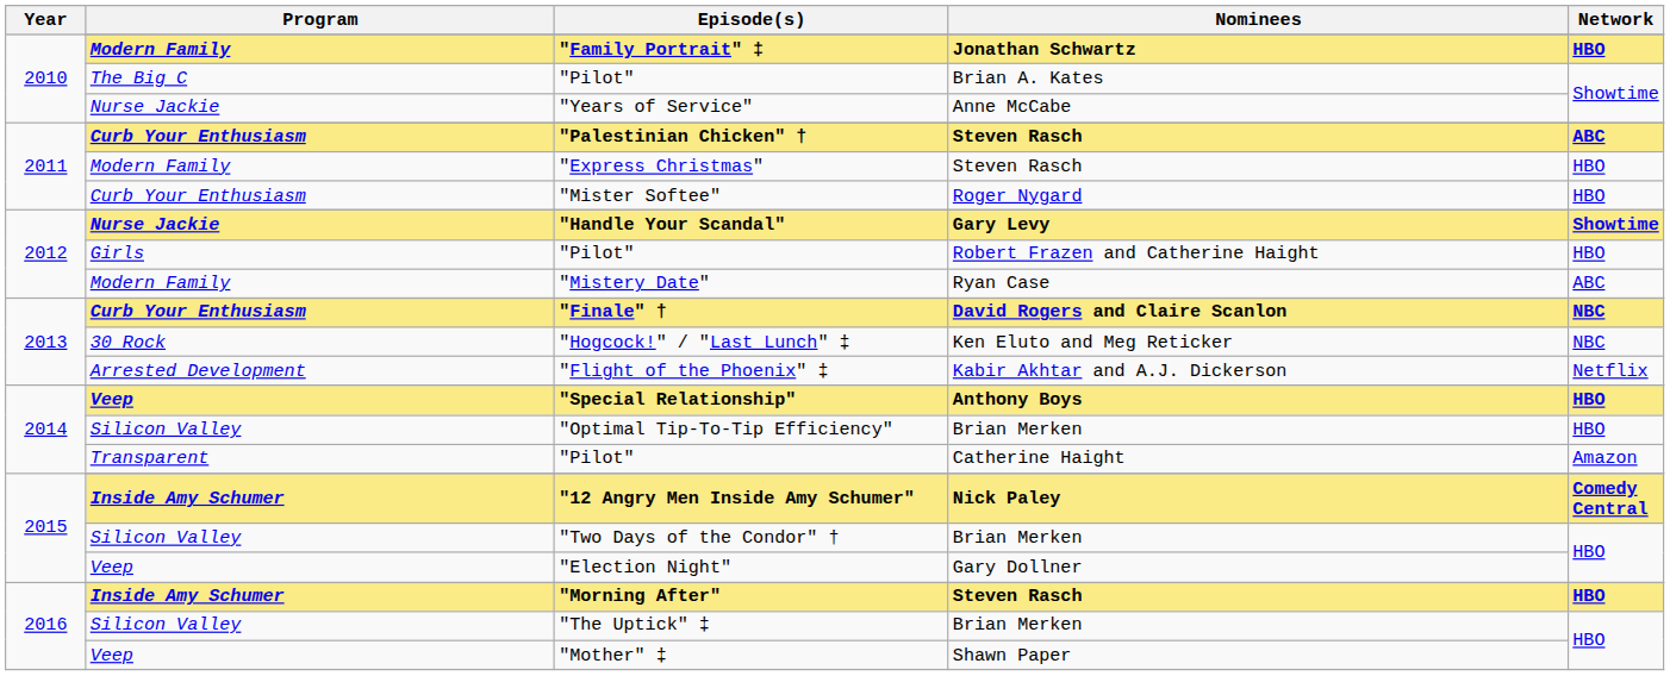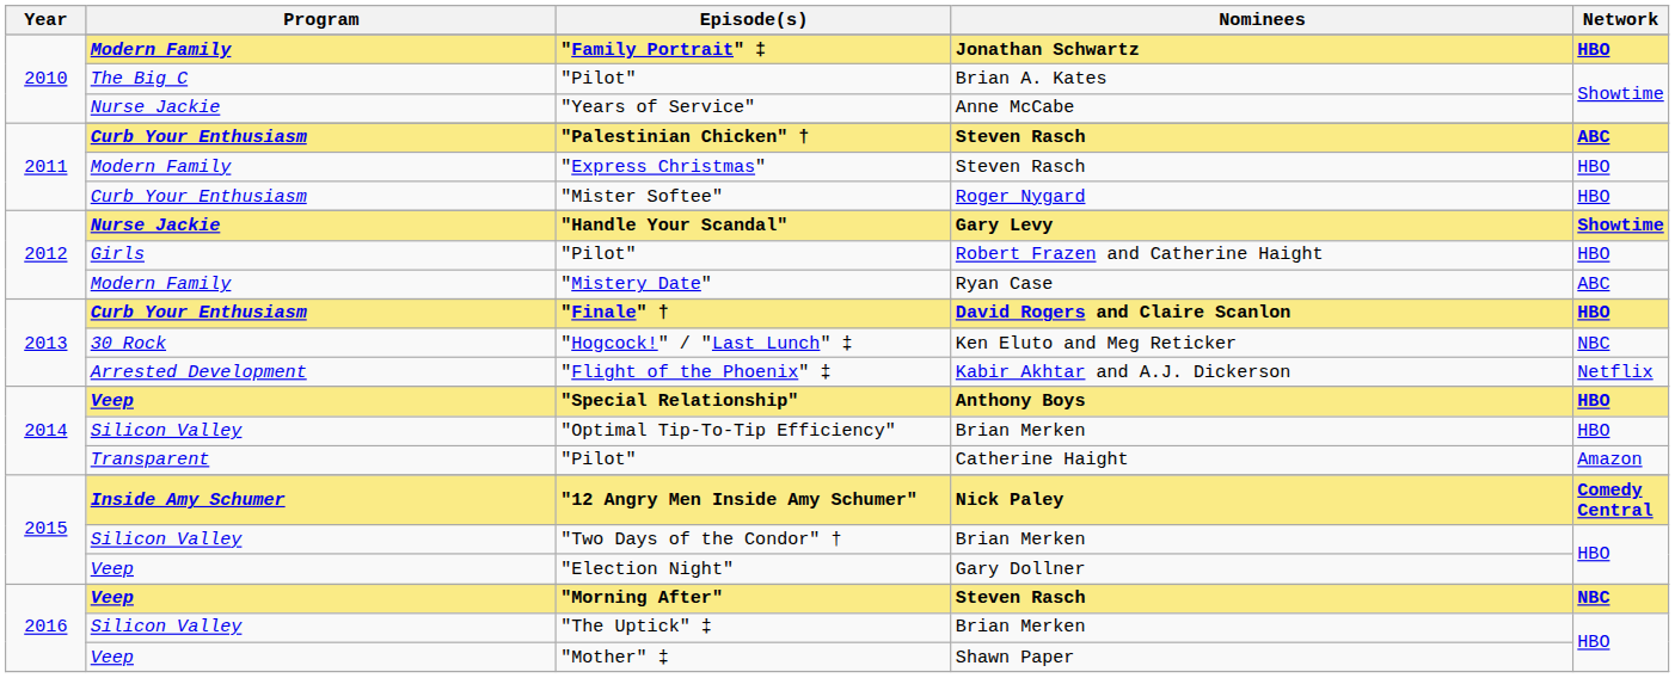 <table class="wikitable" style="width:95%">
 <tr bgcolor="#bebebe">
 <th width="5%">Year</th>
 <th width="30%">Program</th>
 <th width="25%">Episode(s)</th>
 <th width="40%">Nominees</th>
 <th width="10%">Network</th>
 </tr>
 <tr>
 <td rowspan=4 style="text-align:center"><a href='#'>2010</a><br></td>
 </tr>
 <tr style="background:#FAEB86">
 <td><strong><em><a href='#'>Modern Family</a></em></strong></td>
 <td><strong>"<a href='#'>Family Portrait</a>" ‡</strong></td>
 <td><strong>Jonathan Schwartz</strong></td>
 <td><strong><a href='#'>HBO</a></strong></td>
 </tr>
 <tr>
 <td><em><a href='#'>The Big C</a></em></td>
 <td>"Pilot"</td>
 <td>Brian A. Kates</td>
 <td rowspan="2"><a href='#'>Showtime</a></td>
 </tr>
 <tr>
 <td><em><a href='#'>Nurse Jackie</a></em></td>
 <td>"Years of Service"</td>
 <td>Anne McCabe</td>
 </tr>
 <tr>
 <td rowspan=4 style="text-align:center"><a href='#'>2011</a><br></td>
 </tr>
 <tr style="background:#FAEB86">
 <td><strong><em><a href='#'>Curb Your Enthusiasm</a></em></strong></td>
 <td><strong>"Palestinian Chicken" †</strong></td>
 <td><strong>Steven Rasch</strong></td>
 <td><strong><a href='#'>ABC</a></strong></td>
 </tr>
 <tr>
 <td><em><a href='#'>Modern Family</a></em></td>
 <td>"<a href='#'>Express Christmas</a>"</td>
 <td>Steven Rasch</td>
 <td><a href='#'>HBO</a></td>
 </tr>
 <tr>
 <td><em><a href='#'>Curb Your Enthusiasm</a></em></td>
 <td>"Mister Softee"</td>
 <td><a href='#'>Roger Nygard</a></td>
 <td><a href='#'>HBO</a></td>
 </tr>
 <tr>
 <td rowspan=4 style="text-align:center"><a href='#'>2012</a><br></td>
 </tr>
 <tr style="background:#FAEB86">
 <td><strong><em><a href='#'>Nurse Jackie</a></em></strong></td>
 <td><strong>"Handle Your Scandal"</strong></td>
 <td><strong>Gary Levy</strong></td>
 <td><strong><a href='#'>Showtime</a></strong></td>
 </tr>
 <tr>
 <td><em><a href='#'>Girls</a></em></td>
 <td>"Pilot"</td>
 <td><a href='#'>Robert Frazen</a> and Catherine Haight</td>
 <td><a href='#'>HBO</a></td>
 </tr>
 <tr>
 <td><em><a href='#'>Modern Family</a></em></td>
 <td>"<a href='#'>Mistery Date</a>"</td>
 <td>Ryan Case</td>
 <td><a href='#'>ABC</a></td>
 </tr>
 <tr>
 <td rowspan=4 style="text-align:center"><a href='#'>2013</a><br></td>
 </tr>
 <tr style="background:#FAEB86">
 <td><strong><em><a href='#'>Curb Your Enthusiasm</a></em></strong></td>
 <td><strong>"<a href='#'>Finale</a>" †</strong></td>
 <td><strong><a href='#'>David Rogers</a> and Claire Scanlon</strong></td>
-<td><strong><a href='#'>NBC</a></strong></td>
+<td><strong><a href='#'>HBO</a></strong></td>
 </tr>
 <tr>
 <td><em><a href='#'>30 Rock</a></em></td>
 <td>"<a href='#'>Hogcock!</a>" / "<a href='#'>Last Lunch</a>" ‡</td>
 <td>Ken Eluto and Meg Reticker</td>
 <td><a href='#'>NBC</a></td>
 </tr>
 <tr>
 <td><em><a href='#'>Arrested Development</a></em></td>
 <td>"<a href='#'>Flight of the Phoenix</a>" ‡</td>
 <td><a href='#'>Kabir Akhtar</a> and A.J. Dickerson</td>
 <td><a href='#'>Netflix</a></td>
 </tr>
 <tr>
 <td rowspan=4 style="text-align:center"><a href='#'>2014</a><br></td>
 </tr>
 <tr style="background:#FAEB86">
 <td><strong><em><a href='#'>Veep</a></em></strong></td>
 <td><strong>"Special Relationship"</strong></td>
 <td><strong>Anthony Boys</strong></td>
 <td><strong><a href='#'>HBO</a></strong></td>
 </tr>
 <tr>
 <td><em><a href='#'>Silicon Valley</a></em></td>
 <td>"Optimal Tip-To-Tip Efficiency"</td>
 <td>Brian Merken</td>
 <td><a href='#'>HBO</a></td>
 </tr>
 <tr>
 <td><em><a href='#'>Transparent</a></em></td>
 <td>"Pilot"</td>
 <td>Catherine Haight</td>
 <td><a href='#'>Amazon</a></td>
 </tr>
 <tr>
 <td rowspan=4 style="text-align:center"><a href='#'>2015</a><br></td>
 </tr>
 <tr style="background:#FAEB86">
 <td><strong><em><a href='#'>Inside Amy Schumer</a></em></strong></td>
 <td><strong>"12 Angry Men Inside Amy Schumer"</strong></td>
 <td><strong>Nick Paley</strong></td>
 <td><strong><a href='#'>Comedy Central</a></strong></td>
 </tr>
 <tr>
 <td><em><a href='#'>Silicon Valley</a></em></td>
 <td>"Two Days of the Condor" †</td>
 <td>Brian Merken</td>
 <td rowspan="2"><a href='#'>HBO</a></td>
 </tr>
 <tr>
 <td><em><a href='#'>Veep</a></em></td>
 <td>"Election Night"</td>
 <td>Gary Dollner</td>
 </tr>
 <tr>
 <td rowspan=4 style="text-align:center"><a href='#'>2016</a><br></td>
 </tr>
 <tr style="background:#FAEB86">
-<td><strong><em><a href='#'>Inside Amy Schumer</a></em></strong></td>
+<td><strong><em><a href='#'>Veep</a></em></strong></td>
 <td><strong>"Morning After"</strong></td>
 <td><strong>Steven Rasch</strong></td>
-<td><strong><a href='#'>HBO</a></strong></td>
+<td><strong><a href='#'>NBC</a></strong></td>
 </tr>
 <tr>
 <td><em><a href='#'>Silicon Valley</a></em></td>
 <td>"The Uptick" ‡</td>
 <td>Brian Merken</td>
 <td rowspan="2"><a href='#'>HBO</a></td>
 </tr>
 <tr>
 <td><em><a href='#'>Veep</a></em></td>
 <td>"Mother" ‡</td>
 <td>Shawn Paper</td>
 </tr>
 <tr>
 </tr>
 </table>
